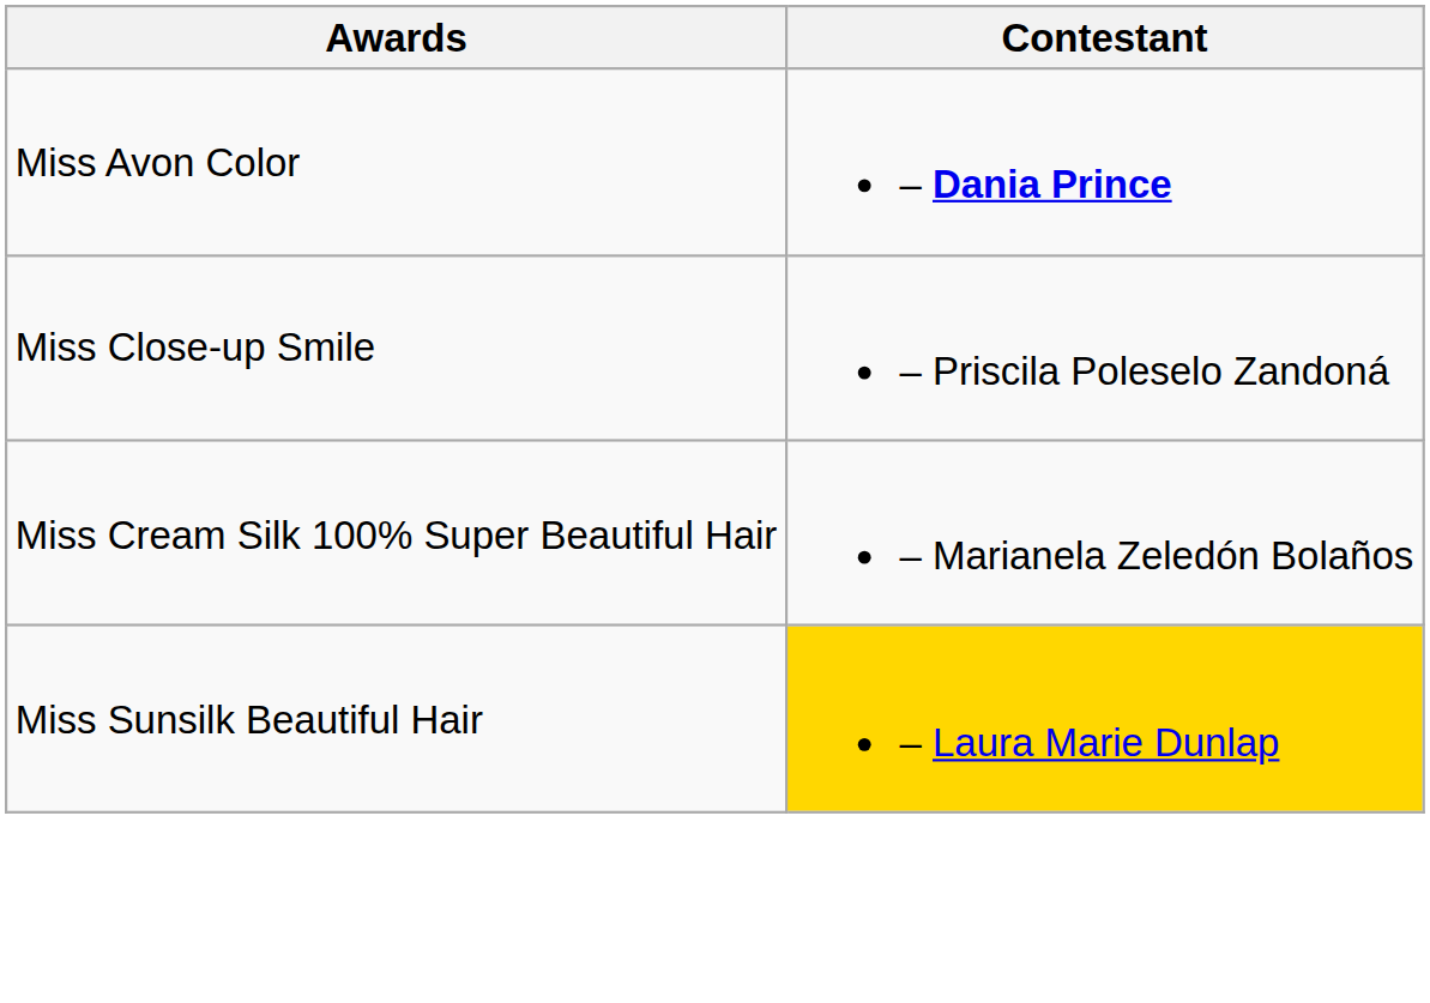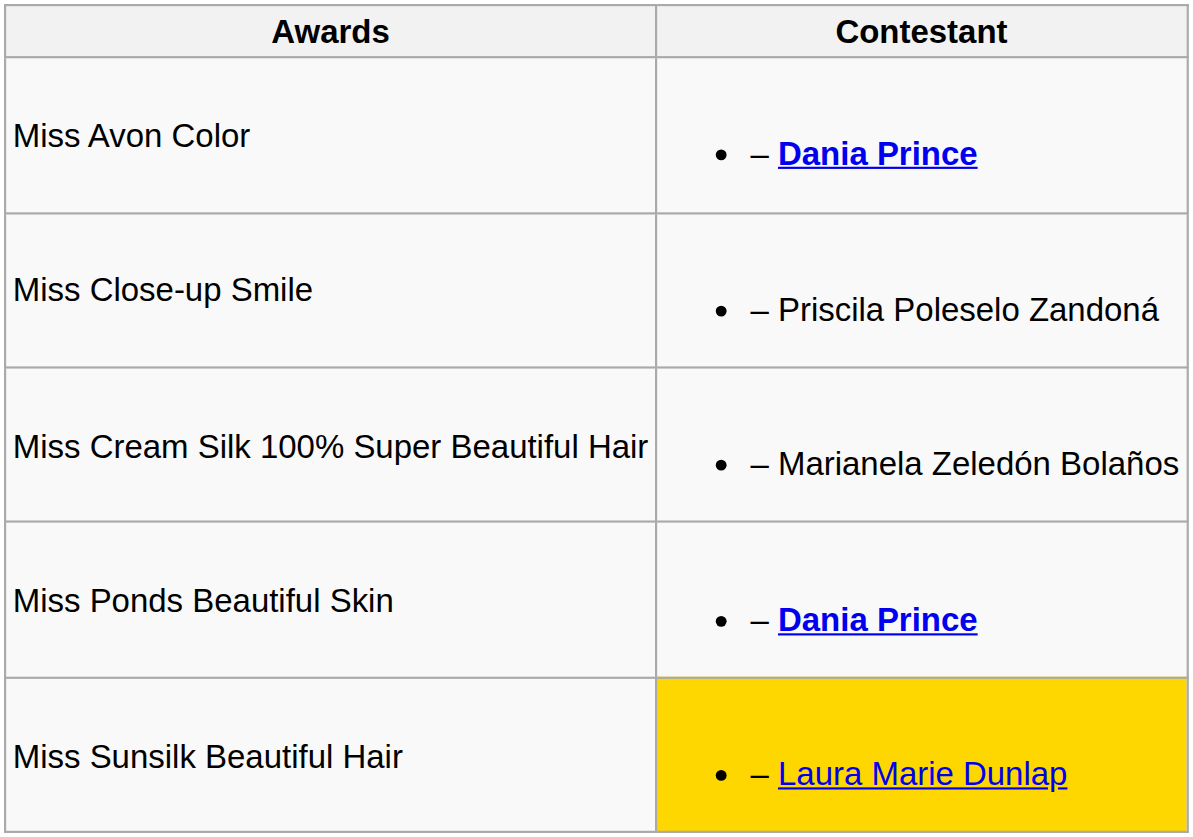 <table class="wikitable sortable" style="font-size:95%;">
 <tr>
 <th>Awards</th>
 <th>Contestant</th>
 </tr>
 <tr>
 <td>Miss Avon Color</td>
 <td><br><ul><li><strong></strong> – <strong><a href='#'>Dania Prince</a></strong></li></ul></td>
 </tr>
 <tr>
 <td>Miss Close-up Smile</td>
 <td><br><ul><li><strong></strong> – Priscila Poleselo Zandoná</li></ul></td>
 </tr>
 <tr>
 <td>Miss Cream Silk 100% Super Beautiful Hair</td>
 <td><br><ul><li><strong></strong> – Marianela Zeledón Bolaños</li></ul></td>
 </tr>
 <tr>
+<td>Miss Ponds Beautiful Skin</td>
+<td><br><ul><li><strong></strong> – <strong><a href='#'>Dania Prince</a></strong></li></ul></td>
+</tr>
+<tr>
 <td>Miss Sunsilk Beautiful Hair</td>
 <td style="background: gold;"><br><ul><li><strong></strong> – <a href='#'>Laura Marie Dunlap</a></li></ul></td>
 </tr>
 </table>
